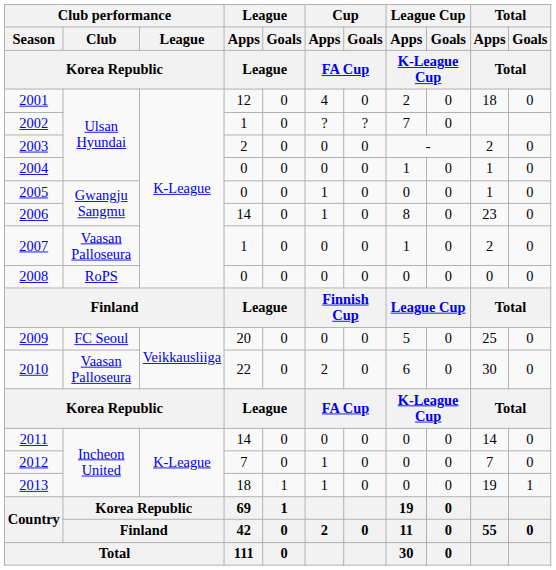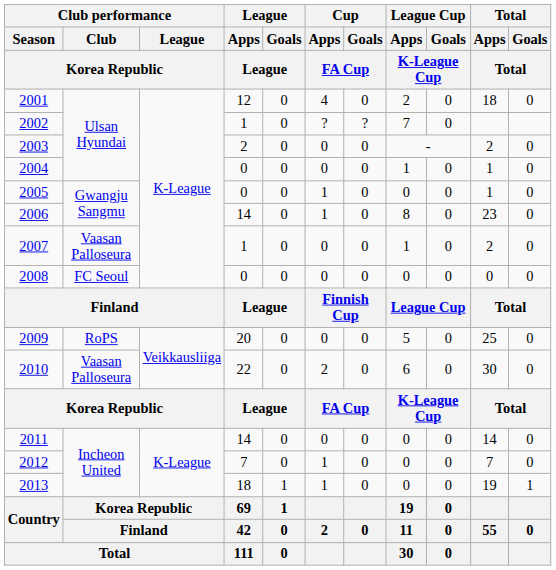 <table class="wikitable" style="text-align:center;">
 <tr>
 <th colspan=3>Club performance</th>
 <th colspan=2>League</th>
 <th colspan=2>Cup</th>
 <th colspan=2>League Cup</th>
 <th colspan=2>Total</th>
 </tr>
 <tr>
 <th>Season</th>
 <th>Club</th>
 <th>League</th>
 <th>Apps</th>
 <th>Goals</th>
 <th>Apps</th>
 <th>Goals</th>
 <th>Apps</th>
 <th>Goals</th>
 <th>Apps</th>
 <th>Goals</th>
 </tr>
 <tr>
 <th colspan=3>Korea Republic</th>
 <th colspan=2>League</th>
 <th colspan=2><a href='#'>FA Cup</a></th>
 <th colspan=2><a href='#'>K-League Cup</a></th>
 <th colspan=2>Total</th>
 </tr>
 <tr>
 <td><a href='#'>2001</a></td>
 <td rowspan="4"><a href='#'>Ulsan Hyundai</a></td>
 <td rowspan="8"><a href='#'>K-League</a></td>
 <td>12</td>
 <td>0</td>
 <td>4</td>
 <td>0</td>
 <td>2</td>
 <td>0</td>
 <td>18</td>
 <td>0</td>
 </tr>
 <tr>
 <td><a href='#'>2002</a></td>
 <td>1</td>
 <td>0</td>
 <td>?</td>
 <td>?</td>
 <td>7</td>
 <td>0</td>
 <td></td>
 <td></td>
 </tr>
 <tr>
 <td><a href='#'>2003</a></td>
 <td>2</td>
 <td>0</td>
 <td>0</td>
 <td>0</td>
 <td colspan="2">-</td>
 <td>2</td>
 <td>0</td>
 </tr>
 <tr>
 <td><a href='#'>2004</a></td>
 <td>0</td>
 <td>0</td>
 <td>0</td>
 <td>0</td>
 <td>1</td>
 <td>0</td>
 <td>1</td>
 <td>0</td>
 </tr>
 <tr>
 <td><a href='#'>2005</a></td>
 <td rowspan="2"><a href='#'>Gwangju Sangmu</a></td>
 <td>0</td>
 <td>0</td>
 <td>1</td>
 <td>0</td>
 <td>0</td>
 <td>0</td>
 <td>1</td>
 <td>0</td>
 </tr>
 <tr>
 <td><a href='#'>2006</a></td>
 <td>14</td>
 <td>0</td>
 <td>1</td>
 <td>0</td>
 <td>8</td>
 <td>0</td>
 <td>23</td>
 <td>0</td>
 </tr>
 <tr>
 <td><a href='#'>2007</a></td>
 <td><a href='#'>Vaasan Palloseura</a></td>
 <td>1</td>
 <td>0</td>
 <td>0</td>
 <td>0</td>
 <td>1</td>
 <td>0</td>
 <td>2</td>
 <td>0</td>
 </tr>
 <tr>
 <td><a href='#'>2008</a></td>
-<td><a href='#'>RoPS</a></td>
+<td><a href='#'>FC Seoul</a></td>
 <td>0</td>
 <td>0</td>
 <td>0</td>
 <td>0</td>
 <td>0</td>
 <td>0</td>
 <td>0</td>
 <td>0</td>
 </tr>
 <tr>
 <th colspan=3>Finland</th>
 <th colspan=2>League</th>
 <th colspan=2><a href='#'>Finnish Cup</a></th>
 <th colspan=2><a href='#'>League Cup</a></th>
 <th colspan=2>Total</th>
 </tr>
 <tr>
 <td><a href='#'>2009</a></td>
-<td><a href='#'>FC Seoul</a></td>
+<td><a href='#'>RoPS</a></td>
 <td rowspan="2"><a href='#'>Veikkausliiga</a></td>
 <td>20</td>
 <td>0</td>
 <td>0</td>
 <td>0</td>
 <td>5</td>
 <td>0</td>
 <td>25</td>
 <td>0</td>
 </tr>
 <tr>
 <td><a href='#'>2010</a></td>
 <td><a href='#'>Vaasan Palloseura</a></td>
 <td>22</td>
 <td>0</td>
 <td>2</td>
 <td>0</td>
 <td>6</td>
 <td>0</td>
 <td>30</td>
 <td>0</td>
 </tr>
 <tr>
 <th colspan=3>Korea Republic</th>
 <th colspan=2>League</th>
 <th colspan=2><a href='#'>FA Cup</a></th>
 <th colspan=2><a href='#'>K-League Cup</a></th>
 <th colspan=2>Total</th>
 </tr>
 <tr>
 <td><a href='#'>2011</a></td>
 <td rowspan="3"><a href='#'>Incheon United</a></td>
 <td rowspan="3"><a href='#'>K-League</a></td>
 <td>14</td>
 <td>0</td>
 <td>0</td>
 <td>0</td>
 <td>0</td>
 <td>0</td>
 <td>14</td>
 <td>0</td>
 </tr>
 <tr>
 <td><a href='#'>2012</a></td>
 <td>7</td>
 <td>0</td>
 <td>1</td>
 <td>0</td>
 <td>0</td>
 <td>0</td>
 <td>7</td>
 <td>0</td>
 </tr>
 <tr>
 <td><a href='#'>2013</a></td>
 <td>18</td>
 <td>1</td>
 <td>1</td>
 <td>0</td>
 <td>0</td>
 <td>0</td>
 <td>19</td>
 <td>1</td>
 </tr>
 <tr>
 <th rowspan=2>Country</th>
 <th colspan=2>Korea Republic</th>
 <th>69</th>
 <th>1</th>
 <th></th>
 <th></th>
 <th>19</th>
 <th>0</th>
 <th></th>
 <th></th>
 </tr>
 <tr>
 <th colspan=2>Finland</th>
 <th>42</th>
 <th>0</th>
 <th>2</th>
 <th>0</th>
 <th>11</th>
 <th>0</th>
 <th>55</th>
 <th>0</th>
 </tr>
 <tr>
 <th colspan=3>Total</th>
 <th>111</th>
 <th>0</th>
 <th></th>
 <th></th>
 <th>30</th>
 <th>0</th>
 <th></th>
 <th></th>
 </tr>
 </table>
